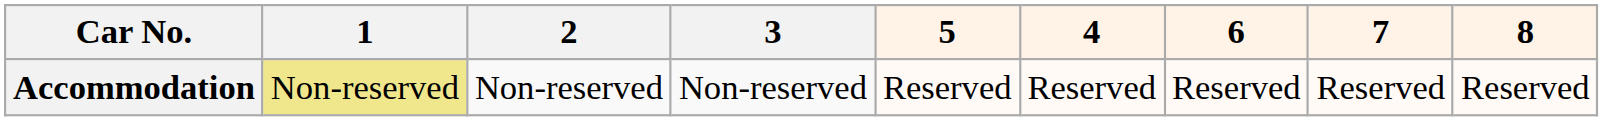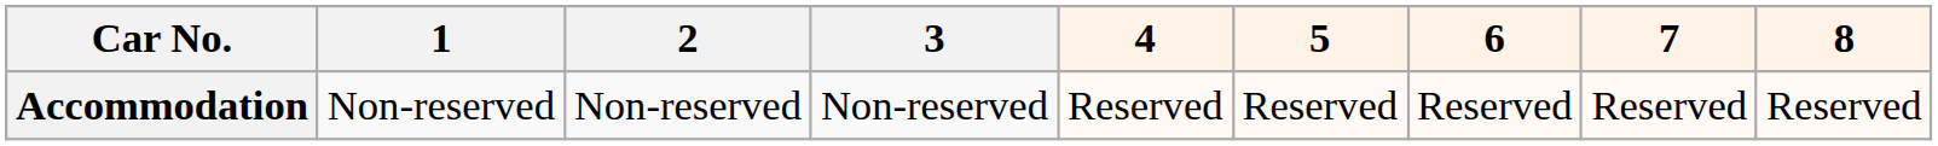 <table class="wikitable">
 <tr>
 <th>Car No.</th>
 <th>1</th>
 <th>2</th>
 <th>3</th>
+<th style="background: #FFF2E6">4</th>
 <th style="background: #FFF2E6">5</th>
-<th style="background: #FFF2E6">4</th>
 <th style="background: #FFF2E6">6</th>
 <th style="background: #FFF2E6">7</th>
 <th style="background: #FFF2E6">8</th>
 </tr>
 <tr>
 <th>Accommodation</th>
-<td style="background: khaki;">Non-reserved</td>
+<td>Non-reserved</td>
 <td>Non-reserved</td>
 <td>Non-reserved</td>
 <td style="background: #FFFAF5">Reserved</td>
 <td style="background: #FFFAF5">Reserved</td>
 <td style="background: #FFFAF5">Reserved</td>
 <td style="background: #FFFAF5">Reserved</td>
 <td style="background: #FFFAF5">Reserved</td>
 </tr>
 </table>
